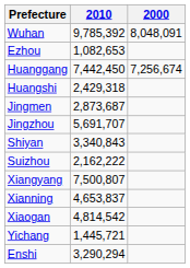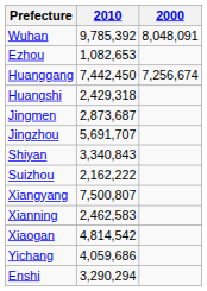 <table class="wikitable sortable" style="font-size:90%;" align="center">
 <tr>
 <th>Prefecture</th>
 <th><a href='#'>2010</a></th>
 <th><a href='#'>2000</a></th>
 </tr>
 <tr --------->
 <td><a href='#'>Wuhan</a></td>
 <td style="text-align: right;">9,785,392</td>
 <td style="text-align: right;">8,048,091</td>
 </tr>
 <tr --------->
 <td><a href='#'>Ezhou</a></td>
 <td style="text-align: right;">1,082,653</td>
 <td style="text-align: right;"></td>
 </tr>
 <tr --------->
 <td><a href='#'>Huanggang</a></td>
 <td style="text-align: right;">7,442,450</td>
 <td style="text-align: right;">7,256,674</td>
 </tr>
 <tr --------->
 <td><a href='#'>Huangshi</a></td>
 <td style="text-align: right;">2,429,318</td>
 <td style="text-align: right;"></td>
 </tr>
 <tr --------->
 <td><a href='#'>Jingmen</a></td>
 <td style="text-align: right;">2,873,687</td>
 <td style="text-align: right;"></td>
 </tr>
 <tr --------->
 <td><a href='#'>Jingzhou</a></td>
 <td style="text-align: right;">5,691,707</td>
 <td style="text-align: right;"></td>
 </tr>
 <tr --------->
 <td><a href='#'>Shiyan</a></td>
 <td style="text-align: right;">3,340,843</td>
 <td style="text-align: right;"></td>
 </tr>
 <tr --------->
 <td><a href='#'>Suizhou</a></td>
 <td style="text-align: right;">2,162,222</td>
 <td style="text-align: right;"></td>
 </tr>
 <tr --------->
 <td><a href='#'>Xiangyang</a></td>
 <td style="text-align: right;">7,500,807</td>
 <td style="text-align: right;"></td>
 </tr>
 <tr --------->
 <td><a href='#'>Xianning</a></td>
-<td style="text-align: right;">4,653,837</td>
+<td style="text-align: right;">2,462,583</td>
 <td style="text-align: right;"></td>
 </tr>
 <tr --------->
 <td><a href='#'>Xiaogan</a></td>
 <td style="text-align: right;">4,814,542</td>
 <td style="text-align: right;"></td>
 </tr>
 <tr --------->
 <td><a href='#'>Yichang</a></td>
-<td style="text-align: right;">1,445,721</td>
+<td style="text-align: right;">4,059,686</td>
 <td style="text-align: right;"></td>
 </tr>
 <tr --------->
 <td><a href='#'>Enshi</a></td>
 <td style="text-align: right;">3,290,294</td>
 <td style="text-align: right;"></td>
 </tr>
 </table>
